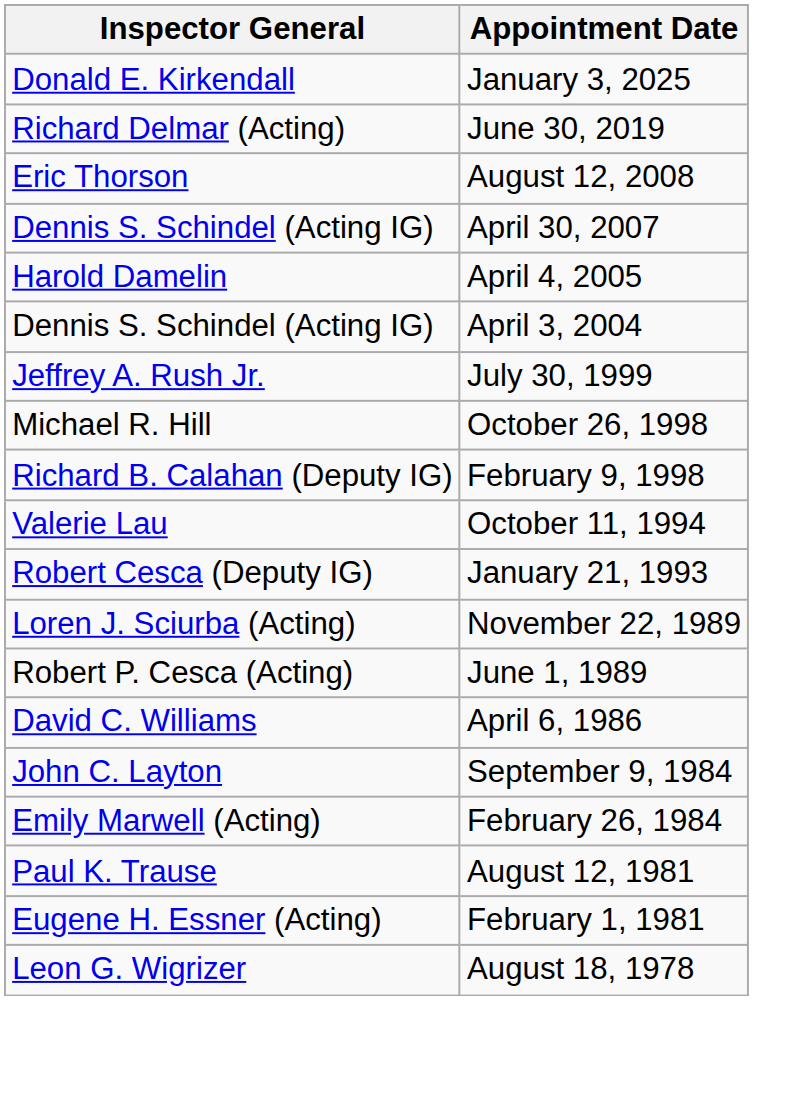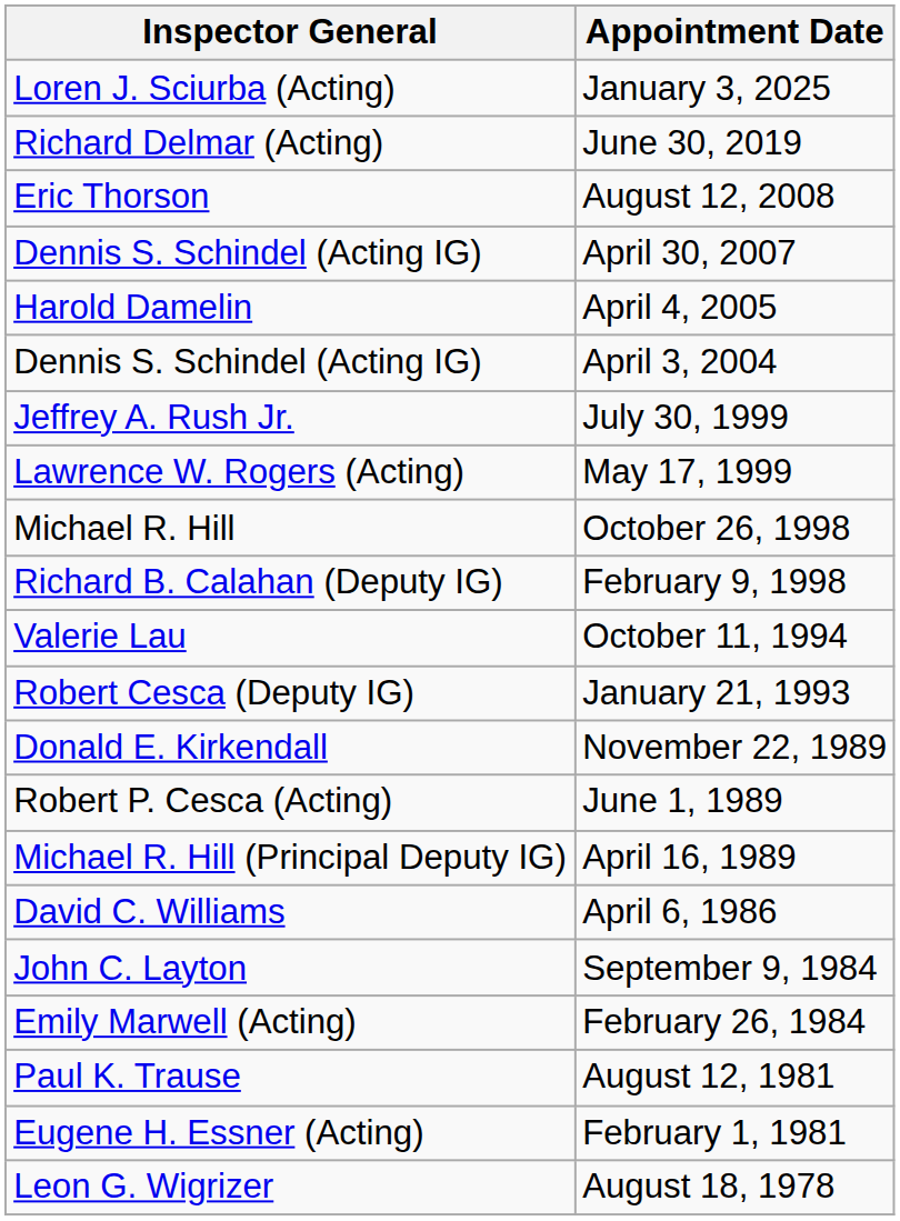 <table class="wikitable">
 <tr>
 <th><strong>Inspector General</strong></th>
 <th><strong>Appointment Date</strong></th>
 </tr>
 <tr>
-<td><a href='#'>Donald E. Kirkendall</a></td>
+<td><a href='#'>Loren J. Sciurba</a> (Acting)</td>
 <td>January 3, 2025</td>
 </tr>
 <tr>
 <td><a href='#'>Richard Delmar</a> (Acting)</td>
 <td>June 30, 2019</td>
 </tr>
 <tr>
 <td><a href='#'>Eric Thorson</a></td>
 <td>August 12, 2008</td>
 </tr>
 <tr>
 <td><a href='#'>Dennis S. Schindel</a> (Acting IG)</td>
 <td>April 30, 2007</td>
 </tr>
 <tr>
 <td><a href='#'>Harold Damelin</a></td>
 <td>April 4, 2005</td>
 </tr>
 <tr>
 <td>Dennis S. Schindel (Acting IG)</td>
 <td>April 3, 2004</td>
 </tr>
 <tr>
 <td><a href='#'>Jeffrey A. Rush Jr.</a></td>
 <td>July 30, 1999</td>
 </tr>
 <tr>
+<td><a href='#'>Lawrence W. Rogers</a> (Acting)</td>
+<td>May 17, 1999</td>
+</tr>
+<tr>
 <td>Michael R. Hill</td>
 <td>October 26, 1998</td>
 </tr>
 <tr>
 <td><a href='#'>Richard B. Calahan</a> (Deputy IG)</td>
 <td>February 9, 1998</td>
 </tr>
 <tr>
 <td><a href='#'>Valerie Lau</a></td>
 <td>October 11, 1994</td>
 </tr>
 <tr>
 <td><a href='#'>Robert Cesca</a> (Deputy IG)</td>
 <td>January 21, 1993</td>
 </tr>
 <tr>
-<td><a href='#'>Loren J. Sciurba</a> (Acting)</td>
+<td><a href='#'>Donald E. Kirkendall</a></td>
 <td>November 22, 1989</td>
 </tr>
 <tr>
 <td>Robert P. Cesca (Acting)</td>
 <td>June 1, 1989</td>
+</tr>
+<tr>
+<td><a href='#'>Michael R. Hill</a> (Principal Deputy IG)</td>
+<td>April 16, 1989</td>
 </tr>
 <tr>
 <td><a href='#'>David C. Williams</a></td>
 <td>April 6, 1986</td>
 </tr>
 <tr>
 <td><a href='#'>John C. Layton</a></td>
 <td>September 9, 1984</td>
 </tr>
 <tr>
 <td><a href='#'>Emily Marwell</a> (Acting)</td>
 <td>February 26, 1984</td>
 </tr>
 <tr>
 <td><a href='#'>Paul K. Trause</a></td>
 <td>August 12, 1981</td>
 </tr>
 <tr>
 <td><a href='#'>Eugene H. Essner</a> (Acting)</td>
 <td>February 1, 1981</td>
 </tr>
 <tr>
 <td><a href='#'>Leon G. Wigrizer</a></td>
 <td>August 18, 1978</td>
 </tr>
 </table>
